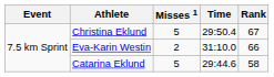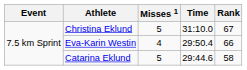 <table class="wikitable" style="font-size:90%">
 <tr>
 <th>Event</th>
 <th>Athlete</th>
 <th>Misses <sup>1</sup></th>
 <th>Time</th>
 <th>Rank</th>
 </tr>
 <tr>
 <td rowspan="3">7.5 km Sprint</td>
 <td><a href='#'>Christina Eklund</a></td>
 <td align="center">5</td>
-<td align="center">29:50.4</td>
+<td align="center">31:10.0</td>
 <td align="center">67</td>
 </tr>
 <tr>
 <td><a href='#'>Eva-Karin Westin</a></td>
-<td align="center">2</td>
-<td align="center">31:10.0</td>
+<td align="center">4</td>
+<td align="center">29:50.4</td>
 <td align="center">66</td>
 </tr>
 <tr>
 <td><a href='#'>Catarina Eklund</a></td>
 <td align="center">5</td>
 <td align="center">29:44.6</td>
 <td align="center">58</td>
 </tr>
 </table>
